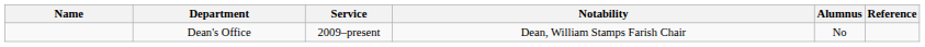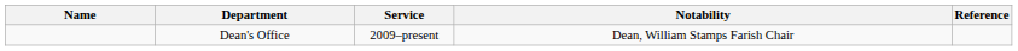 <table class="wikitable sortable" style="width:100%">
 <tr>
 <th style="width:15%;">Name</th>
 <th style="width:20%;">Department</th>
 <th style="width:10%;">Service</th>
 <th style="width:50%;" class="unsortable">Notability</th>
-<th style="width:5%;">Alumnus</th>
 <th style="width:*;" class="unsortable">Reference</th>
 </tr>
 <tr>
 <td></td>
 <td style="text-align:center;">Dean's Office</td>
 <td style="text-align:center;">2009–present</td>
 <td style="text-align:center;">Dean, William Stamps Farish Chair</td>
-<td style="text-align:center;">No</td>
 <td style="text-align:center;"></td>
 </tr>
 </table>
